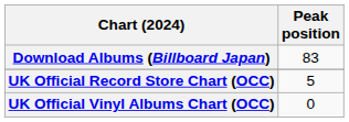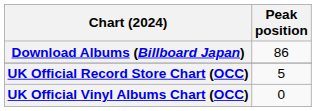 <table class="wikitable sortable plainrowheaders" style="text-align:center;">
 <tr>
 <th scope="col">Chart (2024)</th>
 <th scope="col">Peak<br>position</th>
 </tr>
 <tr>
 <th scope="row"><a href='#'>Download Albums</a> (<em><a href='#'>Billboard Japan</a></em>)</th>
-<td>83</td>
+<td>86</td>
 </tr>
 <tr>
 </tr>
 <tr>
 </tr>
 <tr>
 </tr>
 <tr>
 <th scope="row"><a href='#'>UK Official Record Store Chart</a> (<a href='#'>OCC</a>)</th>
 <td>5</td>
 </tr>
 <tr>
 <th scope="row"><a href='#'>UK Official Vinyl Albums Chart</a> (<a href='#'>OCC</a>)</th>
 <td>0</td>
 </tr>
 </table>
